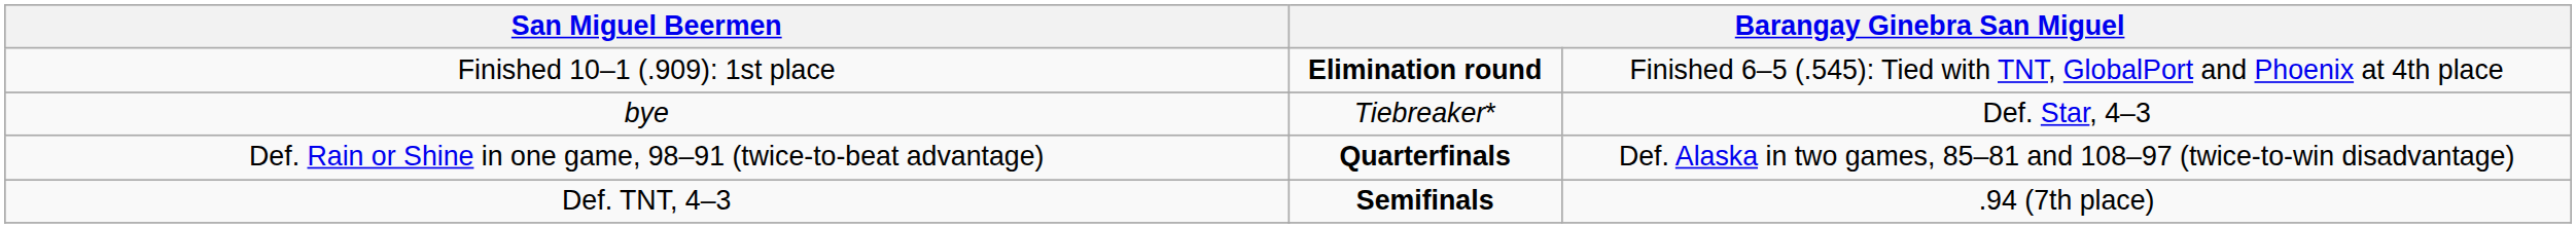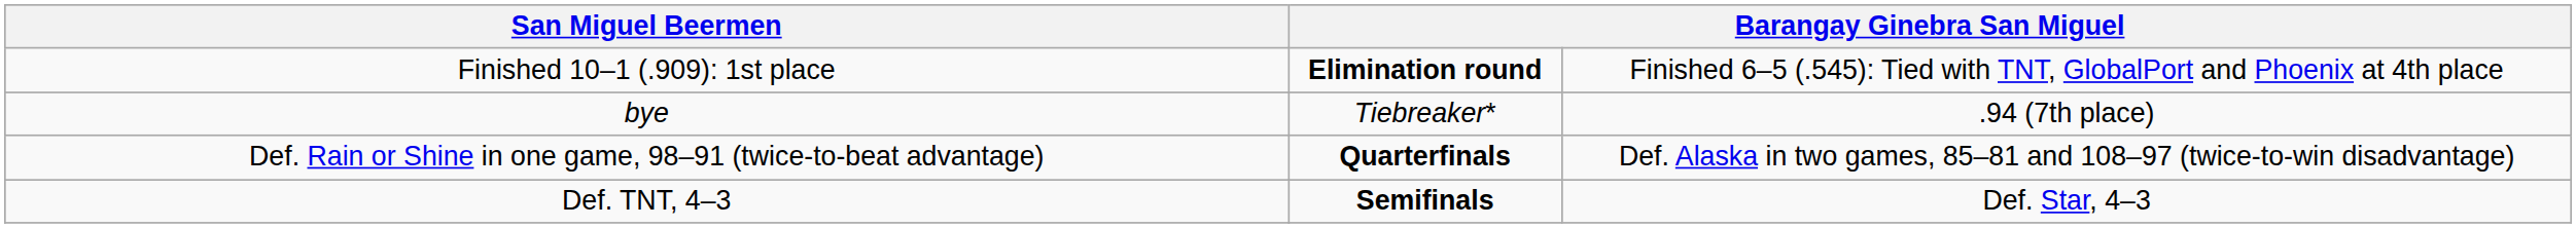 <table class=wikitable style="text-align:center">
 <tr>
 <th colspan=2 width=45%><a href='#'>San Miguel Beermen</a></th>
 <th colspan=2 width=45%><a href='#'>Barangay Ginebra San Miguel</a></th>
 </tr>
 <tr>
 <td>Finished 10–1 (.909): 1st place</td>
 <td colspan=2><strong>Elimination round</strong></td>
 <td>Finished 6–5 (.545): Tied with <a href='#'>TNT</a>, <a href='#'>GlobalPort</a> and <a href='#'>Phoenix</a> at 4th place</td>
 </tr>
 <tr>
 <td><em>bye</em></td>
 <td colspan=2><em>Tiebreaker</em>*</td>
-<td>Def. <a href='#'>Star</a>, 4–3</td>
+<td>.94 (7th place)</td>
 </tr>
 <tr>
 <td>Def. <a href='#'>Rain or Shine</a> in one game, 98–91 (twice-to-beat advantage)</td>
 <td colspan=2><strong>Quarterfinals</strong></td>
 <td>Def. <a href='#'>Alaska</a> in two games, 85–81 and 108–97 (twice-to-win disadvantage)</td>
 </tr>
 <tr>
 <td>Def. TNT, 4–3</td>
 <td colspan=2><strong>Semifinals</strong></td>
-<td>.94 (7th place)</td>
+<td>Def. <a href='#'>Star</a>, 4–3</td>
 </tr>
 </table>
